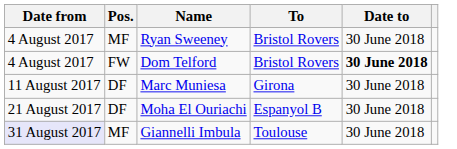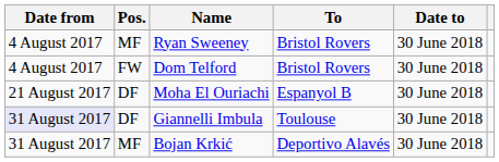 <table class="wikitable">
 <tr>
 <th>Date from</th>
 <th>Pos.</th>
 <th>Name</th>
 <th>To</th>
 <th>Date to</th>
 <th></th>
 </tr>
 <tr>
 <td>4 August 2017</td>
 <td>MF</td>
 <td> <a href='#'>Ryan Sweeney</a></td>
 <td> <a href='#'>Bristol Rovers</a></td>
 <td>30 June 2018</td>
 <td></td>
 </tr>
 <tr>
 <td>4 August 2017</td>
 <td>FW</td>
 <td> <a href='#'>Dom Telford</a></td>
 <td> <a href='#'>Bristol Rovers</a></td>
-<td><strong>30 June 2018</strong></td>
-<td></td>
-</tr>
-<tr>
-<td>11 August 2017</td>
-<td>DF</td>
-<td> <a href='#'>Marc Muniesa</a></td>
-<td> <a href='#'>Girona</a></td>
 <td>30 June 2018</td>
 <td></td>
 </tr>
 <tr>
 <td>21 August 2017</td>
 <td>DF</td>
 <td> <a href='#'>Moha El Ouriachi</a></td>
 <td> <a href='#'>Espanyol B</a></td>
 <td>30 June 2018</td>
 <td></td>
 </tr>
 <tr>
 <td style="background: lavender;">31 August 2017</td>
-<td>MF</td>
+<td>DF</td>
 <td> <a href='#'>Giannelli Imbula</a></td>
 <td> <a href='#'>Toulouse</a></td>
 <td>30 June 2018</td>
 <td></td>
 </tr>
+<tr>
+<td>31 August 2017</td>
+<td>MF</td>
+<td> <a href='#'>Bojan Krkić</a></td>
+<td> <a href='#'>Deportivo Alavés</a></td>
+<td>30 June 2018</td>
+<td></td>
+</tr>
 </table>
